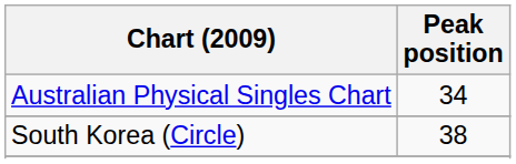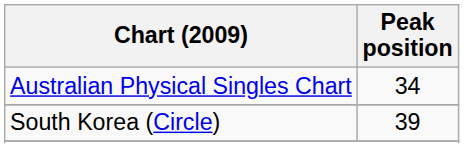 <table class="wikitable sortable">
 <tr>
 <th>Chart (2009)</th>
 <th>Peak<br>position</th>
 </tr>
 <tr>
 <td><a href='#'>Australian Physical Singles Chart</a></td>
 <td align="center">34</td>
 </tr>
 <tr>
 </tr>
 <tr>
 </tr>
 <tr>
 </tr>
 <tr>
 <td>South Korea (<a href='#'>Circle</a>)</td>
-<td style="text-align:center;">38</td>
+<td style="text-align:center;">39</td>
 </tr>
 <tr>
 </tr>
 <tr>
 </tr>
 <tr>
 </tr>
 <tr>
 </tr>
 </table>
